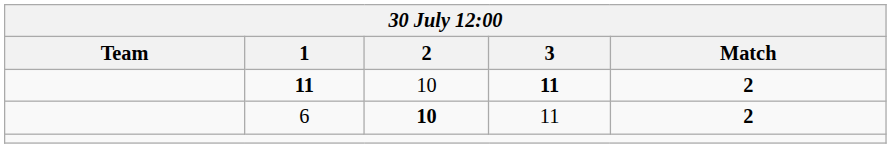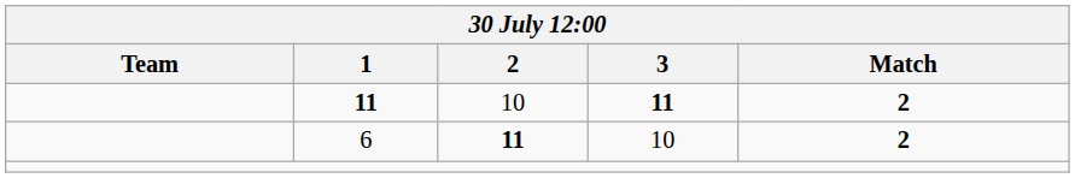 <table class=wikitable style="text-align:center; width: 55%">
 <tr>
 <th colspan=10><em>30 July 12:00</em></th>
 </tr>
 <tr>
 <th>Team</th>
 <th>1</th>
 <th>2</th>
 <th>3</th>
 <th>Match</th>
 </tr>
 <tr>
 <td align=left><strong><br></strong></td>
 <td><strong>11</strong></td>
 <td>10</td>
 <td><strong>11</strong></td>
 <td><strong>2</strong></td>
 </tr>
 <tr>
 <td align=left><br></td>
 <td>6</td>
-<td><strong>10</strong></td>
-<td>11</td>
+<td><strong>11</strong></td>
+<td>10</td>
 <td><strong>2</strong></td>
 </tr>
 <tr>
 <td colspan=10></td>
 </tr>
 </table>
